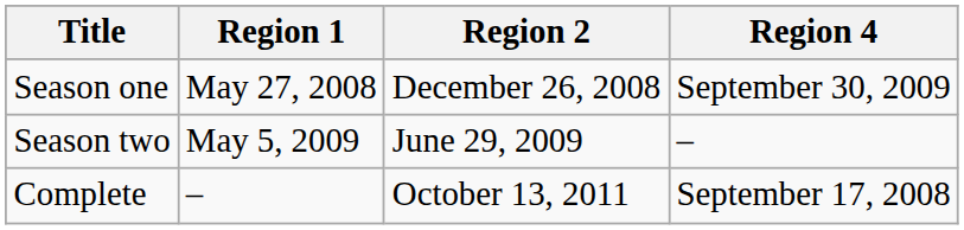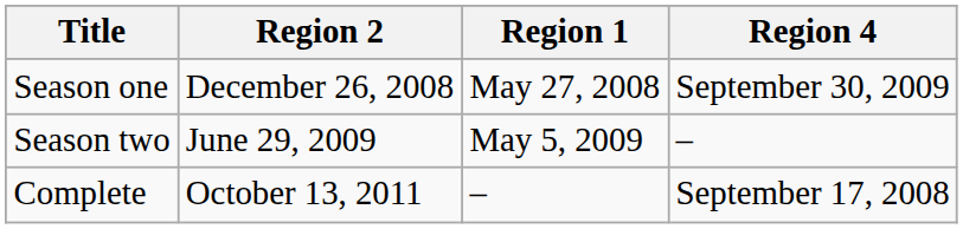 <table class="wikitable">
 <tr>
 <th>Title</th>
+<th>Region 2</th>
 <th>Region 1</th>
-<th>Region 2</th>
 <th>Region 4</th>
 </tr>
 <tr>
 <td>Season one</td>
+<td>December 26, 2008</td>
 <td>May 27, 2008</td>
-<td>December 26, 2008</td>
 <td>September 30, 2009</td>
 </tr>
 <tr>
 <td>Season two</td>
+<td>June 29, 2009</td>
 <td>May 5, 2009</td>
-<td>June 29, 2009</td>
 <td>–</td>
 </tr>
 <tr>
 <td>Complete</td>
+<td>October 13, 2011</td>
 <td>–</td>
-<td>October 13, 2011</td>
 <td>September 17, 2008</td>
 </tr>
 </table>
